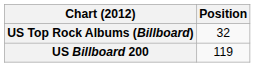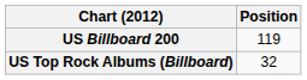 <table class="wikitable sortable plainrowheaders">
 <tr>
 <th scope="col">Chart (2012)</th>
 <th scope="col">Position</th>
 </tr>
 <tr>
+<th scope="row">US <em>Billboard</em> 200</th>
+<td style="text-align:center;">119</td>
+</tr>
+<tr>
 <th scope="row">US Top Rock Albums (<em>Billboard</em>)</th>
 <td style="text-align:center;">32</td>
 </tr>
-<tr>
-<th scope="row">US <em>Billboard</em> 200</th>
-<td style="text-align:center;">119</td>
-</tr>
 </table>
